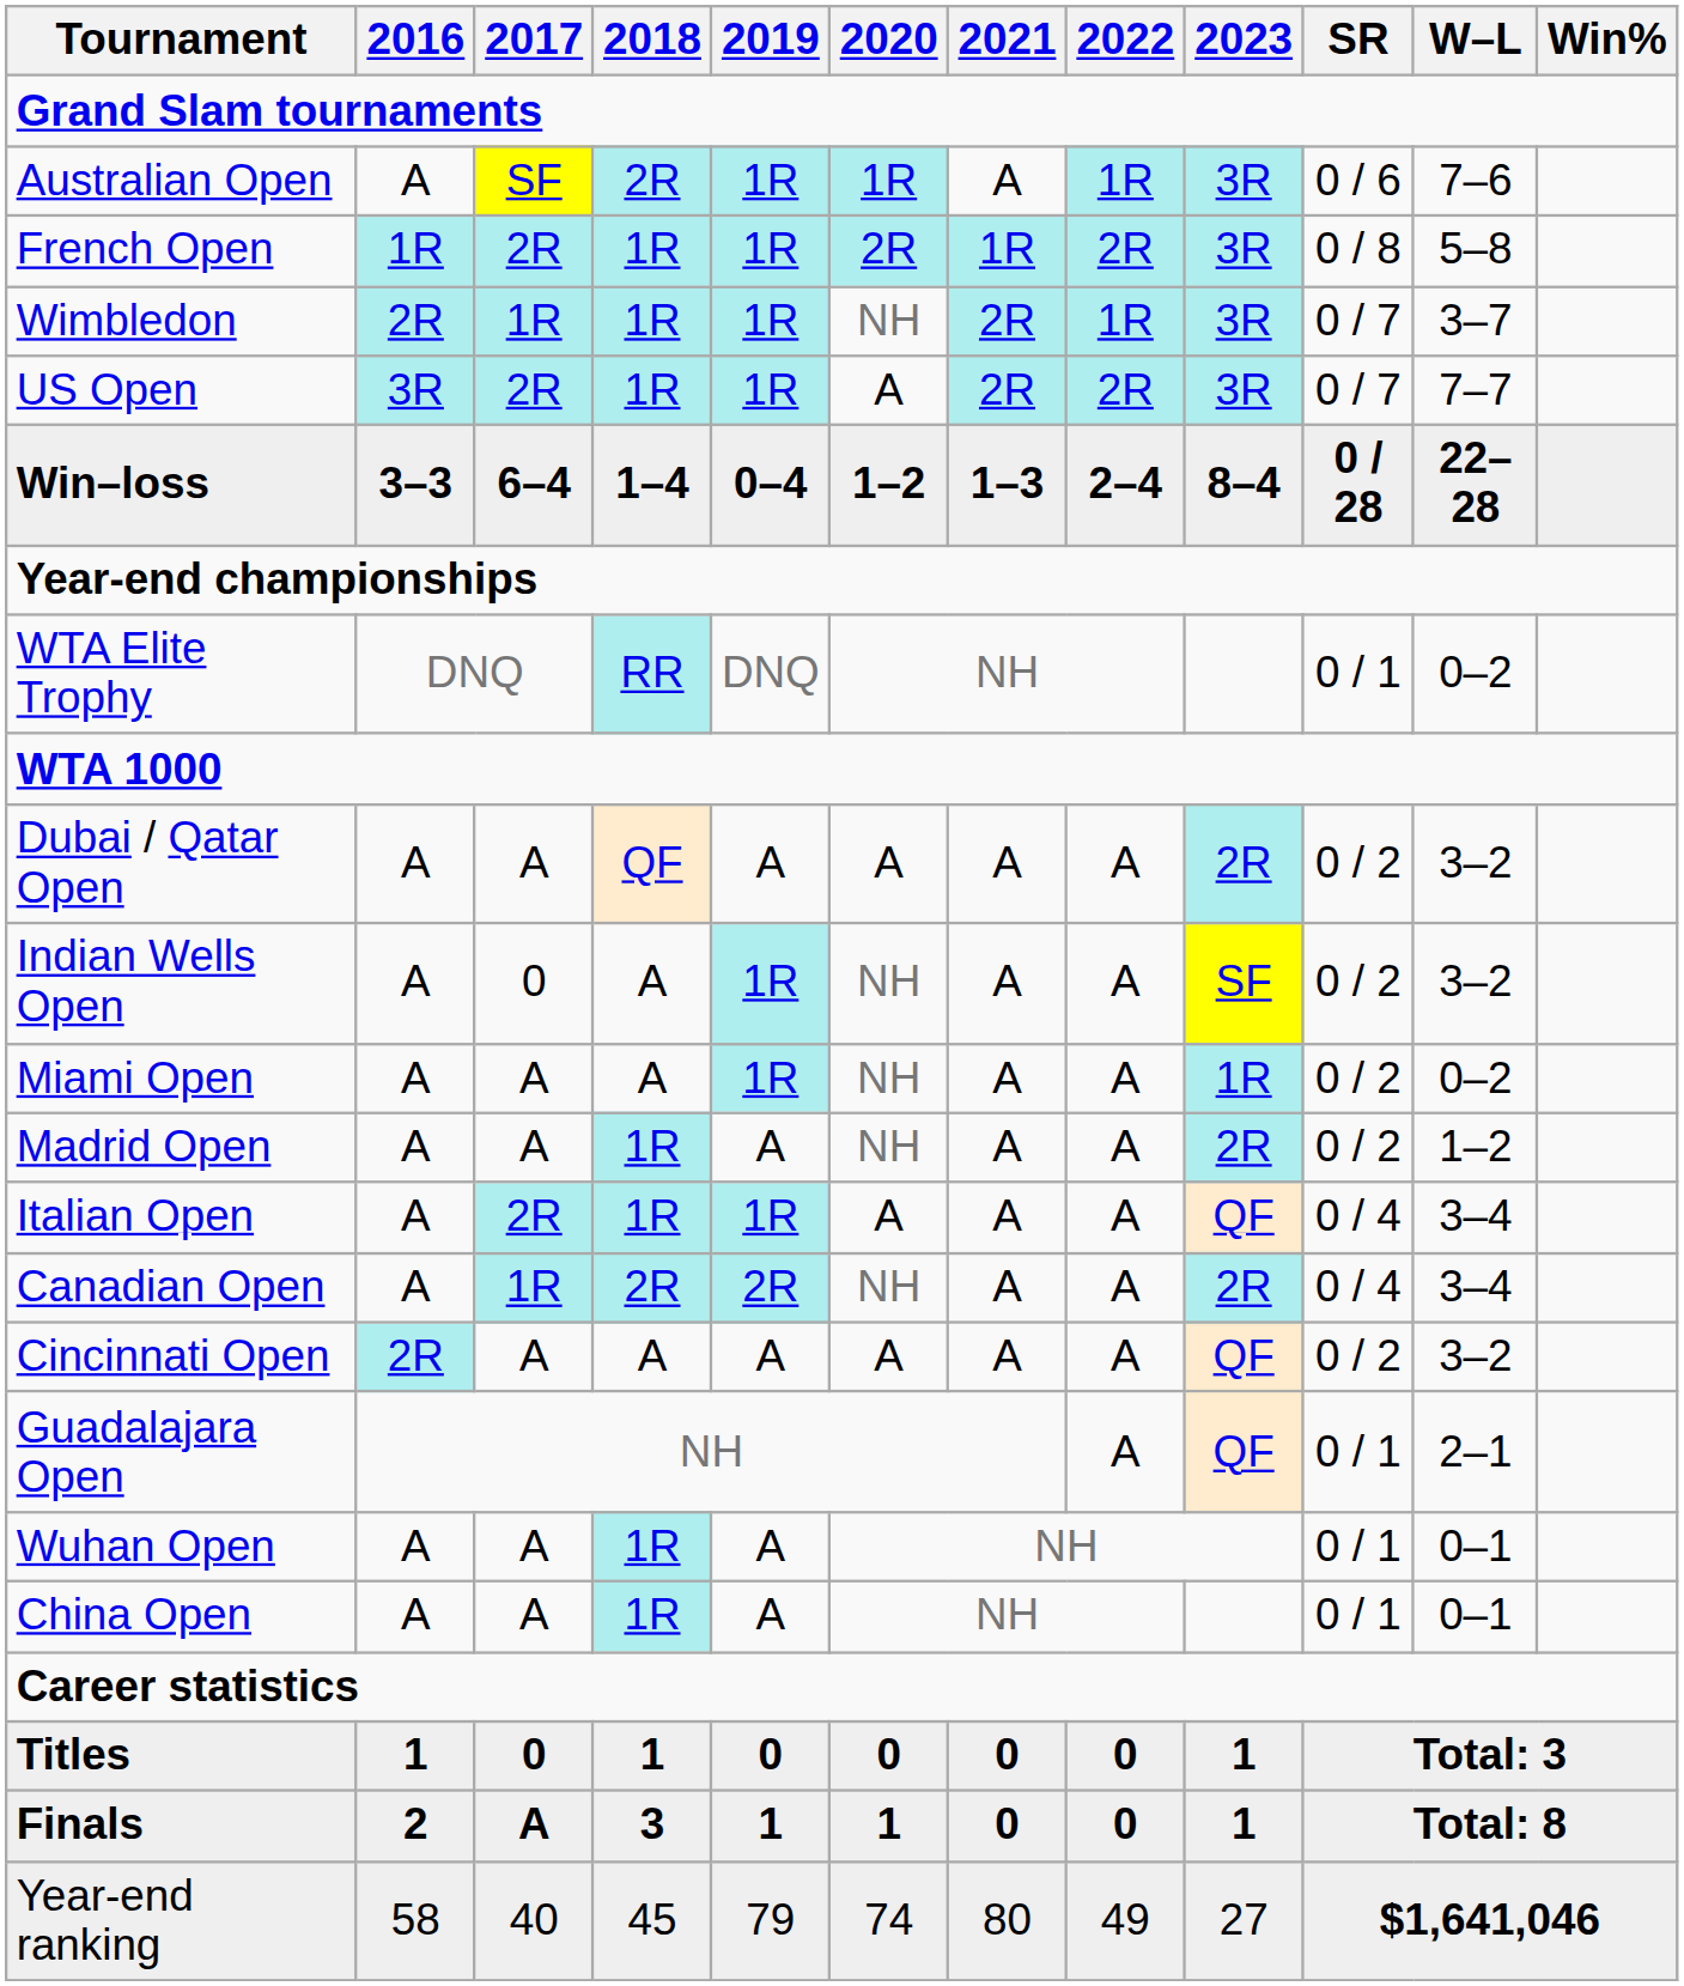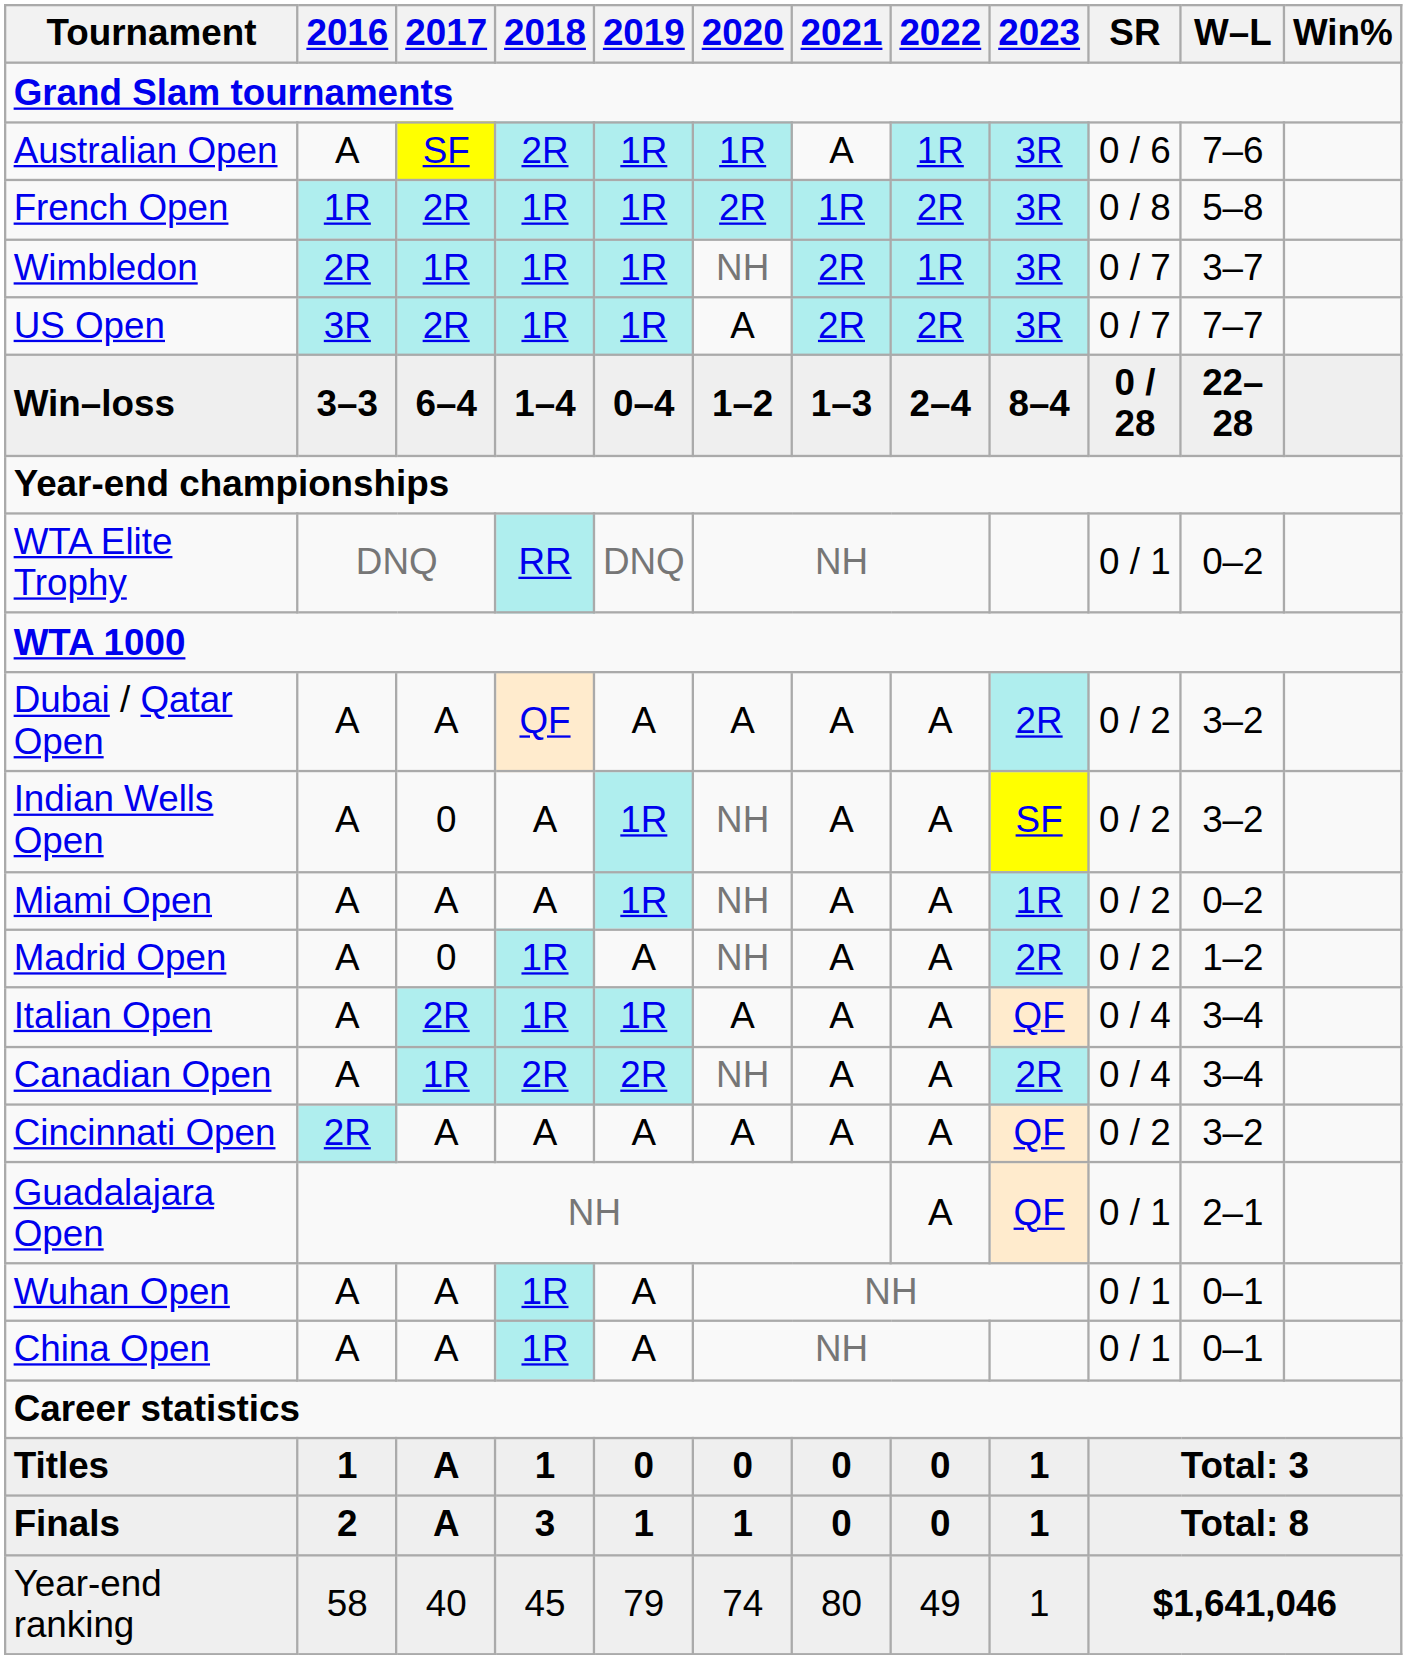 <table class=wikitable style=text-align:center>
 <tr>
 <th>Tournament</th>
 <th><a href='#'>2016</a></th>
 <th><a href='#'>2017</a></th>
 <th><a href='#'>2018</a></th>
 <th><a href='#'>2019</a></th>
 <th><a href='#'>2020</a></th>
 <th><a href='#'>2021</a></th>
 <th><a href='#'>2022</a></th>
 <th><a href='#'>2023</a></th>
 <th>SR</th>
 <th>W–L</th>
 <th>Win%</th>
 </tr>
 <tr>
 <td colspan="12" align="left"><strong><a href='#'>Grand Slam tournaments</a></strong></td>
 </tr>
 <tr>
 <td align=left><a href='#'>Australian Open</a></td>
 <td>A</td>
 <td bgcolor=yellow><a href='#'>SF</a></td>
 <td bgcolor=afeeee><a href='#'>2R</a></td>
 <td bgcolor=afeeee><a href='#'>1R</a></td>
 <td bgcolor=afeeee><a href='#'>1R</a></td>
 <td>A</td>
 <td bgcolor=afeeee><a href='#'>1R</a></td>
 <td bgcolor=afeeee><a href='#'>3R</a></td>
 <td>0 / 6</td>
 <td>7–6</td>
 <td></td>
 </tr>
 <tr>
 <td align=left><a href='#'>French Open</a></td>
 <td bgcolor=afeeee><a href='#'>1R</a></td>
 <td bgcolor=afeeee><a href='#'>2R</a></td>
 <td bgcolor=afeeee><a href='#'>1R</a></td>
 <td bgcolor=afeeee><a href='#'>1R</a></td>
 <td bgcolor=afeeee><a href='#'>2R</a></td>
 <td bgcolor=afeeee><a href='#'>1R</a></td>
 <td bgcolor=afeeee><a href='#'>2R</a></td>
 <td bgcolor=afeeee><a href='#'>3R</a></td>
 <td>0 / 8</td>
 <td>5–8</td>
 <td></td>
 </tr>
 <tr>
 <td align=left><a href='#'>Wimbledon</a></td>
 <td bgcolor=afeeee><a href='#'>2R</a></td>
 <td bgcolor=afeeee><a href='#'>1R</a></td>
 <td bgcolor=afeeee><a href='#'>1R</a></td>
 <td bgcolor=afeeee><a href='#'>1R</a></td>
 <td style=color:#767676>NH</td>
 <td bgcolor=afeeee><a href='#'>2R</a></td>
 <td bgcolor=afeeee><a href='#'>1R</a></td>
 <td bgcolor=afeeee><a href='#'>3R</a></td>
 <td>0 / 7</td>
 <td>3–7</td>
 <td></td>
 </tr>
 <tr>
 <td align=left><a href='#'>US Open</a></td>
 <td bgcolor=afeeee><a href='#'>3R</a></td>
 <td bgcolor=afeeee><a href='#'>2R</a></td>
 <td bgcolor=afeeee><a href='#'>1R</a></td>
 <td bgcolor=afeeee><a href='#'>1R</a></td>
 <td>A</td>
 <td bgcolor=afeeee><a href='#'>2R</a></td>
 <td bgcolor=afeeee><a href='#'>2R</a></td>
 <td bgcolor=afeeee><a href='#'>3R</a></td>
 <td>0 / 7</td>
 <td>7–7</td>
 <td></td>
 </tr>
 <tr style=background:#efefef;font-weight:bold>
 <td align=left>Win–loss</td>
 <td>3–3</td>
 <td>6–4</td>
 <td>1–4</td>
 <td>0–4</td>
 <td>1–2</td>
 <td>1–3</td>
 <td>2–4</td>
 <td>8–4</td>
 <td>0 / 28</td>
 <td>22–28</td>
 <td></td>
 </tr>
 <tr>
 <td colspan="12" align="left"><strong>Year-end championships</strong></td>
 </tr>
 <tr>
 <td align=left><a href='#'>WTA Elite Trophy</a></td>
 <td colspan=2 style="color:#767676">DNQ</td>
 <td bgcolor=afeeee><a href='#'>RR</a></td>
 <td style="color:#767676">DNQ</td>
 <td colspan=3 style="color:#767676">NH</td>
 <td></td>
 <td>0 / 1</td>
 <td>0–2</td>
 <td></td>
 </tr>
 <tr>
 <td colspan="12" align="left"><strong><a href='#'>WTA 1000</a></strong></td>
 </tr>
 <tr>
 <td align="left"><a href='#'>Dubai</a> / <a href='#'>Qatar Open</a></td>
 <td>A</td>
 <td>A</td>
 <td bgcolor="ffebcd"><a href='#'>QF</a></td>
 <td>A</td>
 <td>A</td>
 <td>A</td>
 <td>A</td>
 <td bgcolor="afeeee"><a href='#'>2R</a></td>
 <td>0 / 2</td>
 <td>3–2</td>
 <td></td>
 </tr>
 <tr>
 <td align="left"><a href='#'>Indian Wells Open</a></td>
 <td>A</td>
 <td>0</td>
 <td>A</td>
 <td bgcolor="afeeee"><a href='#'>1R</a></td>
 <td style="color:#767676">NH</td>
 <td>A</td>
 <td>A</td>
 <td bgcolor="yellow"><a href='#'>SF</a></td>
 <td>0 / 2</td>
 <td>3–2</td>
 <td></td>
 </tr>
 <tr>
 <td align="left"><a href='#'>Miami Open</a></td>
 <td>A</td>
 <td>A</td>
 <td>A</td>
 <td bgcolor="afeeee"><a href='#'>1R</a></td>
 <td style="color:#767676">NH</td>
 <td>A</td>
 <td>A</td>
 <td bgcolor="afeeee"><a href='#'>1R</a></td>
 <td>0 / 2</td>
 <td>0–2</td>
 <td></td>
 </tr>
 <tr>
 <td align="left"><a href='#'>Madrid Open</a></td>
 <td>A</td>
-<td>A</td>
+<td>0</td>
 <td bgcolor="afeeee"><a href='#'>1R</a></td>
 <td>A</td>
 <td style="color:#767676">NH</td>
 <td>A</td>
 <td>A</td>
 <td bgcolor="afeeee"><a href='#'>2R</a></td>
 <td>0 / 2</td>
 <td>1–2</td>
 <td></td>
 </tr>
 <tr>
 <td align="left"><a href='#'>Italian Open</a></td>
 <td>A</td>
 <td bgcolor="afeeee"><a href='#'>2R</a></td>
 <td bgcolor="afeeee"><a href='#'>1R</a></td>
 <td bgcolor="afeeee"><a href='#'>1R</a></td>
 <td>A</td>
 <td>A</td>
 <td>A</td>
 <td bgcolor="ffebcd"><a href='#'>QF</a></td>
 <td>0 / 4</td>
 <td>3–4</td>
 <td></td>
 </tr>
 <tr>
 <td align="left"><a href='#'>Canadian Open</a></td>
 <td>A</td>
 <td bgcolor="afeeee"><a href='#'>1R</a></td>
 <td bgcolor="afeeee"><a href='#'>2R</a></td>
 <td bgcolor="afeeee"><a href='#'>2R</a></td>
 <td style="color:#767676">NH</td>
 <td>A</td>
 <td>A</td>
 <td bgcolor="afeeee"><a href='#'>2R</a></td>
 <td>0 / 4</td>
 <td>3–4</td>
 <td></td>
 </tr>
 <tr>
 <td align="left"><a href='#'>Cincinnati Open</a></td>
 <td bgcolor="afeeee"><a href='#'>2R</a></td>
 <td>A</td>
 <td>A</td>
 <td>A</td>
 <td>A</td>
 <td>A</td>
 <td>A</td>
 <td bgcolor="ffebcd"><a href='#'>QF</a></td>
 <td>0 / 2</td>
 <td>3–2</td>
 <td></td>
 </tr>
 <tr>
 <td align="left"><a href='#'>Guadalajara Open</a></td>
 <td colspan="6" style="color:#767676">NH</td>
 <td>A</td>
 <td bgcolor="ffebcd"><a href='#'>QF</a></td>
 <td>0 / 1</td>
 <td>2–1</td>
 <td></td>
 </tr>
 <tr>
 <td align="left"><a href='#'>Wuhan Open</a></td>
 <td>A</td>
 <td>A</td>
 <td bgcolor="afeeee"><a href='#'>1R</a></td>
 <td>A</td>
 <td colspan="4" style="color:#767676">NH</td>
 <td>0 / 1</td>
 <td>0–1</td>
 <td></td>
 </tr>
 <tr>
 <td align="left"><a href='#'>China Open</a></td>
 <td>A</td>
 <td>A</td>
 <td bgcolor="afeeee"><a href='#'>1R</a></td>
 <td>A</td>
 <td colspan="3" style="color:#767676">NH</td>
 <td></td>
 <td>0 / 1</td>
 <td>0–1</td>
 <td></td>
 </tr>
 <tr>
 <td colspan="12" align="left"><strong>Career statistics</strong></td>
 </tr>
 <tr style=background:#efefef;font-weight:bold>
 <td align=left>Titles</td>
 <td>1</td>
-<td>0</td>
+<td>A</td>
 <td>1</td>
 <td>0</td>
 <td>0</td>
 <td>0</td>
 <td>0</td>
 <td>1</td>
 <td colspan="3">Total: 3</td>
 </tr>
 <tr style=background:#efefef;font-weight:bold>
 <td align=left>Finals</td>
 <td>2</td>
 <td>A</td>
 <td>3</td>
 <td>1</td>
 <td>1</td>
 <td>0</td>
 <td>0</td>
 <td>1</td>
 <td colspan="3">Total: 8</td>
 </tr>
 <tr bgcolor=efefef>
 <td align=left>Year-end ranking</td>
 <td>58</td>
 <td>40</td>
 <td>45</td>
 <td>79</td>
 <td>74</td>
 <td>80</td>
 <td>49</td>
-<td>27</td>
+<td>1</td>
 <td colspan="3"><strong>$1,641,046</strong></td>
 </tr>
 </table>
